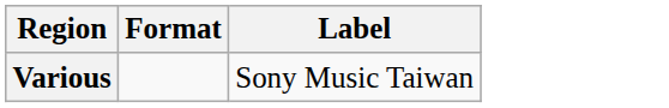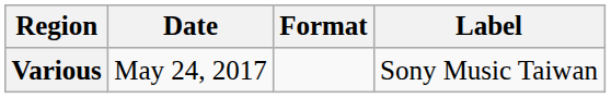 <table class="wikitable plainrowheaders">
 <tr>
 <th scope="col">Region</th>
+<th scope="col">Date</th>
 <th scope="col">Format</th>
 <th scope="col">Label</th>
 </tr>
 <tr>
 <th scope="row">Various</th>
+<td>May 24, 2017</td>
 <td></td>
 <td scope="row">Sony Music Taiwan</td>
 </tr>
 </table>
